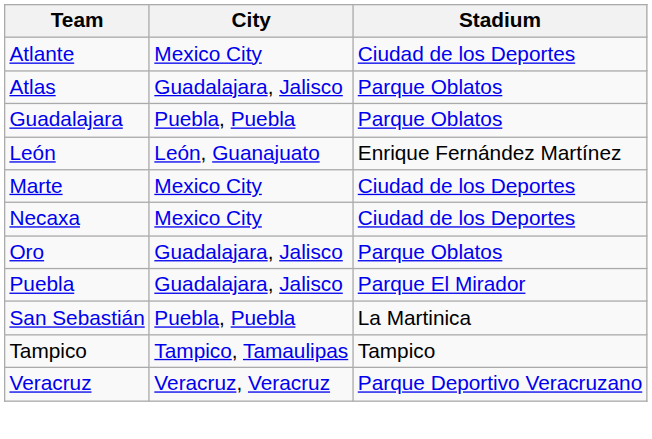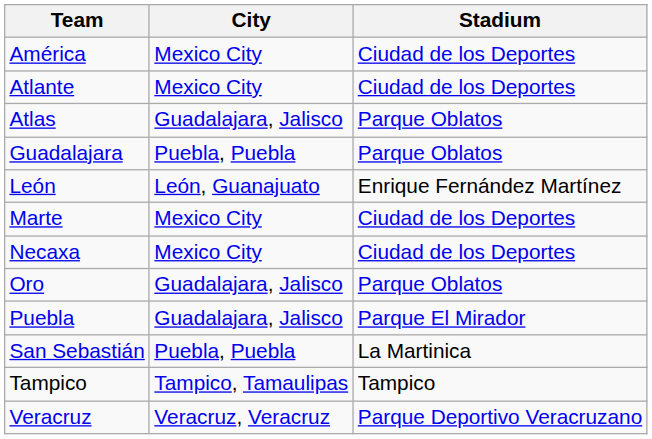 <table class="wikitable" class="toccolours sortable">
 <tr>
 <th>Team</th>
 <th>City</th>
 <th>Stadium</th>
+</tr>
+<tr>
+<td><a href='#'>América</a></td>
+<td><a href='#'>Mexico City</a></td>
+<td><a href='#'>Ciudad de los Deportes</a></td>
 </tr>
 <tr>
 <td><a href='#'>Atlante</a></td>
 <td><a href='#'>Mexico City</a></td>
 <td><a href='#'>Ciudad de los Deportes</a></td>
 </tr>
 <tr>
 <td><a href='#'>Atlas</a></td>
 <td><a href='#'>Guadalajara</a>, <a href='#'>Jalisco</a></td>
 <td><a href='#'>Parque Oblatos</a></td>
 </tr>
 <tr>
 <td><a href='#'>Guadalajara</a></td>
 <td><a href='#'>Puebla</a>, <a href='#'>Puebla</a></td>
 <td><a href='#'>Parque Oblatos</a></td>
 </tr>
 <tr>
 <td><a href='#'>León</a></td>
 <td><a href='#'>León</a>, <a href='#'>Guanajuato</a></td>
 <td>Enrique Fernández Martínez</td>
 </tr>
 <tr>
 <td><a href='#'>Marte</a></td>
 <td><a href='#'>Mexico City</a></td>
 <td><a href='#'>Ciudad de los Deportes</a></td>
 </tr>
 <tr>
 <td><a href='#'>Necaxa</a></td>
 <td><a href='#'>Mexico City</a></td>
 <td><a href='#'>Ciudad de los Deportes</a></td>
 </tr>
 <tr>
 <td><a href='#'>Oro</a></td>
 <td><a href='#'>Guadalajara</a>, <a href='#'>Jalisco</a></td>
 <td><a href='#'>Parque Oblatos</a></td>
 </tr>
 <tr>
 <td><a href='#'>Puebla</a></td>
 <td><a href='#'>Guadalajara</a>, <a href='#'>Jalisco</a></td>
 <td><a href='#'>Parque El Mirador</a></td>
 </tr>
 <tr>
 <td><a href='#'>San Sebastián</a></td>
 <td><a href='#'>Puebla</a>, <a href='#'>Puebla</a></td>
 <td>La Martinica</td>
 </tr>
 <tr>
 <td>Tampico</td>
 <td><a href='#'>Tampico</a>, <a href='#'>Tamaulipas</a></td>
 <td>Tampico</td>
 </tr>
 <tr>
 <td><a href='#'>Veracruz</a></td>
 <td><a href='#'>Veracruz</a>, <a href='#'>Veracruz</a></td>
 <td><a href='#'>Parque Deportivo Veracruzano</a></td>
 </tr>
 </table>
